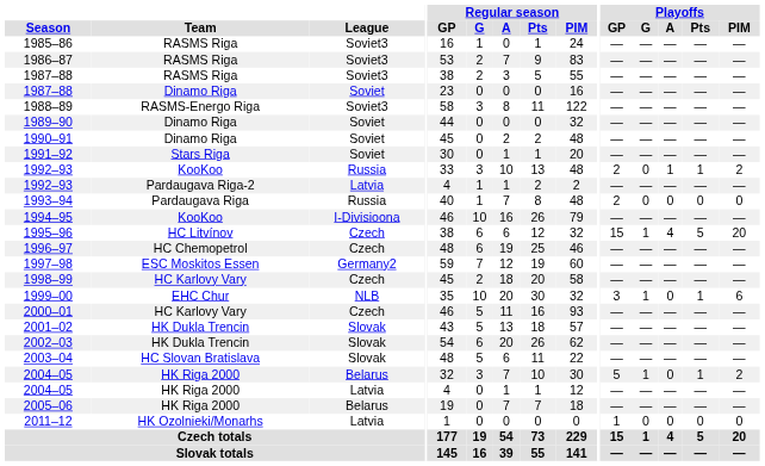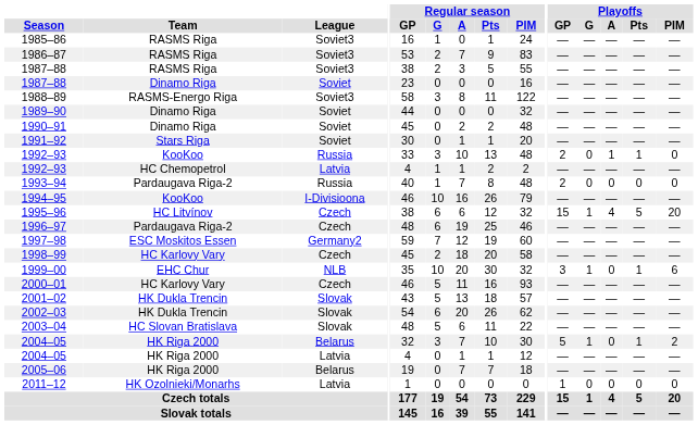 <table border="0" cellpadding="1" cellspacing="0" style="text-align:center; width:60em">
 <tr bgcolor="#e0e0e0">
 <th colspan="3" bgcolor="#ffffff"></th>
 <th rowspan="99" bgcolor="#ffffff"></th>
 <th colspan="5"><a href='#'>Regular season</a></th>
 <th rowspan="99" bgcolor="#ffffff"></th>
 <th colspan="5"><a href='#'>Playoffs</a></th>
 </tr>
 <tr bgcolor="#e0e0e0">
 <th><a href='#'>Season</a></th>
 <th>Team</th>
 <th>League</th>
 <th>GP</th>
 <th><a href='#'>G</a></th>
 <th><a href='#'>A</a></th>
 <th><a href='#'>Pts</a></th>
 <th><a href='#'>PIM</a></th>
 <th>GP</th>
 <th>G</th>
 <th>A</th>
 <th>Pts</th>
 <th>PIM</th>
 </tr>
 <tr>
 <td>1985–86</td>
 <td>RASMS Riga</td>
 <td>Soviet3</td>
 <td>16</td>
 <td>1</td>
 <td>0</td>
 <td>1</td>
 <td>24</td>
 <td>—</td>
 <td>—</td>
 <td>—</td>
 <td>—</td>
 <td>—</td>
 </tr>
 <tr bgcolor="#f0f0f0">
 <td>1986–87</td>
 <td>RASMS Riga</td>
 <td>Soviet3</td>
 <td>53</td>
 <td>2</td>
 <td>7</td>
 <td>9</td>
 <td>83</td>
 <td>—</td>
 <td>—</td>
 <td>—</td>
 <td>—</td>
 <td>—</td>
 </tr>
 <tr>
 <td>1987–88</td>
 <td>RASMS Riga</td>
 <td>Soviet3</td>
 <td>38</td>
 <td>2</td>
 <td>3</td>
 <td>5</td>
 <td>55</td>
 <td>—</td>
 <td>—</td>
 <td>—</td>
 <td>—</td>
 <td>—</td>
 </tr>
 <tr bgcolor="#f0f0f0">
 <td><a href='#'>1987–88</a></td>
 <td><a href='#'>Dinamo Riga</a></td>
 <td><a href='#'>Soviet</a></td>
 <td>23</td>
 <td>0</td>
 <td>0</td>
 <td>0</td>
 <td>16</td>
 <td>—</td>
 <td>—</td>
 <td>—</td>
 <td>—</td>
 <td>—</td>
 </tr>
 <tr>
 <td>1988–89</td>
 <td>RASMS-Energo Riga</td>
 <td>Soviet3</td>
 <td>58</td>
 <td>3</td>
 <td>8</td>
 <td>11</td>
 <td>122</td>
 <td>—</td>
 <td>—</td>
 <td>—</td>
 <td>—</td>
 <td>—</td>
 </tr>
 <tr bgcolor="#f0f0f0">
 <td><a href='#'>1989–90</a></td>
 <td>Dinamo Riga</td>
 <td>Soviet</td>
 <td>44</td>
 <td>0</td>
 <td>0</td>
 <td>0</td>
 <td>32</td>
 <td>—</td>
 <td>—</td>
 <td>—</td>
 <td>—</td>
 <td>—</td>
 </tr>
 <tr>
 <td><a href='#'>1990–91</a></td>
 <td>Dinamo Riga</td>
 <td>Soviet</td>
 <td>45</td>
 <td>0</td>
 <td>2</td>
 <td>2</td>
 <td>48</td>
 <td>—</td>
 <td>—</td>
 <td>—</td>
 <td>—</td>
 <td>—</td>
 </tr>
 <tr bgcolor="#f0f0f0">
 <td><a href='#'>1991–92</a></td>
 <td><a href='#'>Stars Riga</a></td>
 <td>Soviet</td>
 <td>30</td>
 <td>0</td>
 <td>1</td>
 <td>1</td>
 <td>20</td>
 <td>—</td>
 <td>—</td>
 <td>—</td>
 <td>—</td>
 <td>—</td>
 </tr>
 <tr>
 <td><a href='#'>1992–93</a></td>
 <td><a href='#'>KooKoo</a></td>
 <td><a href='#'>Russia</a></td>
 <td>33</td>
 <td>3</td>
 <td>10</td>
 <td>13</td>
 <td>48</td>
 <td>2</td>
 <td>0</td>
 <td>1</td>
 <td>1</td>
-<td>2</td>
+<td>0</td>
 </tr>
 <tr bgcolor="#f0f0f0">
 <td><a href='#'>1992–93</a></td>
-<td>Pardaugava Riga-2</td>
+<td>HC Chemopetrol</td>
 <td><a href='#'>Latvia</a></td>
 <td>4</td>
 <td>1</td>
 <td>1</td>
 <td>2</td>
 <td>2</td>
 <td>—</td>
 <td>—</td>
 <td>—</td>
 <td>—</td>
 <td>—</td>
 </tr>
 <tr>
 <td><a href='#'>1993–94</a></td>
-<td>Pardaugava Riga</td>
+<td>Pardaugava Riga-2</td>
 <td>Russia</td>
 <td>40</td>
 <td>1</td>
 <td>7</td>
 <td>8</td>
 <td>48</td>
 <td>2</td>
 <td>0</td>
 <td>0</td>
 <td>0</td>
 <td>0</td>
 </tr>
 <tr bgcolor="#f0f0f0">
 <td><a href='#'>1994–95</a></td>
 <td><a href='#'>KooKoo</a></td>
 <td><a href='#'>I-Divisioona</a></td>
 <td>46</td>
 <td>10</td>
 <td>16</td>
 <td>26</td>
 <td>79</td>
 <td>—</td>
 <td>—</td>
 <td>—</td>
 <td>—</td>
 <td>—</td>
 </tr>
 <tr>
 <td><a href='#'>1995–96</a></td>
 <td><a href='#'>HC Litvínov</a></td>
 <td><a href='#'>Czech</a></td>
 <td>38</td>
 <td>6</td>
 <td>6</td>
 <td>12</td>
 <td>32</td>
 <td>15</td>
 <td>1</td>
 <td>4</td>
 <td>5</td>
 <td>20</td>
 </tr>
 <tr bgcolor="#f0f0f0">
 <td><a href='#'>1996–97</a></td>
-<td>HC Chemopetrol</td>
+<td>Pardaugava Riga-2</td>
 <td>Czech</td>
 <td>48</td>
 <td>6</td>
 <td>19</td>
 <td>25</td>
 <td>46</td>
 <td>—</td>
 <td>—</td>
 <td>—</td>
 <td>—</td>
 <td>—</td>
 </tr>
 <tr>
 <td><a href='#'>1997–98</a></td>
 <td><a href='#'>ESC Moskitos Essen</a></td>
 <td><a href='#'>Germany2</a></td>
 <td>59</td>
 <td>7</td>
 <td>12</td>
 <td>19</td>
 <td>60</td>
 <td>—</td>
 <td>—</td>
 <td>—</td>
 <td>—</td>
 <td>—</td>
 </tr>
 <tr bgcolor="#f0f0f0">
 <td><a href='#'>1998–99</a></td>
 <td><a href='#'>HC Karlovy Vary</a></td>
 <td>Czech</td>
 <td>45</td>
 <td>2</td>
 <td>18</td>
 <td>20</td>
 <td>58</td>
 <td>—</td>
 <td>—</td>
 <td>—</td>
 <td>—</td>
 <td>—</td>
 </tr>
 <tr>
 <td><a href='#'>1999–00</a></td>
 <td><a href='#'>EHC Chur</a></td>
 <td><a href='#'>NLB</a></td>
 <td>35</td>
 <td>10</td>
 <td>20</td>
 <td>30</td>
 <td>32</td>
 <td>3</td>
 <td>1</td>
 <td>0</td>
 <td>1</td>
 <td>6</td>
 </tr>
 <tr bgcolor="#f0f0f0">
 <td><a href='#'>2000–01</a></td>
 <td>HC Karlovy Vary</td>
 <td>Czech</td>
 <td>46</td>
 <td>5</td>
 <td>11</td>
 <td>16</td>
 <td>93</td>
 <td>—</td>
 <td>—</td>
 <td>—</td>
 <td>—</td>
 <td>—</td>
 </tr>
 <tr>
 <td><a href='#'>2001–02</a></td>
 <td><a href='#'>HK Dukla Trencin</a></td>
 <td><a href='#'>Slovak</a></td>
 <td>43</td>
 <td>5</td>
 <td>13</td>
 <td>18</td>
 <td>57</td>
 <td>—</td>
 <td>—</td>
 <td>—</td>
 <td>—</td>
 <td>—</td>
 </tr>
 <tr bgcolor="#f0f0f0">
 <td><a href='#'>2002–03</a></td>
 <td>HK Dukla Trencin</td>
 <td>Slovak</td>
 <td>54</td>
 <td>6</td>
 <td>20</td>
 <td>26</td>
 <td>62</td>
 <td>—</td>
 <td>—</td>
 <td>—</td>
 <td>—</td>
 <td>—</td>
 </tr>
 <tr>
 <td><a href='#'>2003–04</a></td>
 <td><a href='#'>HC Slovan Bratislava</a></td>
 <td>Slovak</td>
 <td>48</td>
 <td>5</td>
 <td>6</td>
 <td>11</td>
 <td>22</td>
 <td>—</td>
 <td>—</td>
 <td>—</td>
 <td>—</td>
 <td>—</td>
 </tr>
 <tr bgcolor="#f0f0f0">
 <td><a href='#'>2004–05</a></td>
 <td><a href='#'>HK Riga 2000</a></td>
 <td><a href='#'>Belarus</a></td>
 <td>32</td>
 <td>3</td>
 <td>7</td>
 <td>10</td>
 <td>30</td>
 <td>5</td>
 <td>1</td>
 <td>0</td>
 <td>1</td>
 <td>2</td>
 </tr>
 <tr>
 <td><a href='#'>2004–05</a></td>
 <td>HK Riga 2000</td>
 <td>Latvia</td>
 <td>4</td>
 <td>0</td>
 <td>1</td>
 <td>1</td>
 <td>12</td>
 <td>—</td>
 <td>—</td>
 <td>—</td>
 <td>—</td>
 <td>—</td>
 </tr>
 <tr bgcolor="#f0f0f0">
 <td><a href='#'>2005–06</a></td>
 <td>HK Riga 2000</td>
 <td>Belarus</td>
 <td>19</td>
 <td>0</td>
 <td>7</td>
 <td>7</td>
 <td>18</td>
 <td>—</td>
 <td>—</td>
 <td>—</td>
 <td>—</td>
 <td>—</td>
 </tr>
 <tr>
 <td><a href='#'>2011–12</a></td>
 <td><a href='#'>HK Ozolnieki/Monarhs</a></td>
 <td>Latvia</td>
 <td>1</td>
 <td>0</td>
 <td>0</td>
 <td>0</td>
 <td>0</td>
 <td>1</td>
 <td>0</td>
 <td>0</td>
 <td>0</td>
 <td>0</td>
 </tr>
 <tr>
 </tr>
 <tr ALIGN="center" bgcolor="#e0e0e0">
 <th colspan="3">Czech totals</th>
 <th ALIGN="center">177</th>
 <th ALIGN="center">19</th>
 <th ALIGN="center">54</th>
 <th ALIGN="center">73</th>
 <th ALIGN="center">229</th>
 <th ALIGN="center">15</th>
 <th ALIGN="center">1</th>
 <th ALIGN="center">4</th>
 <th ALIGN="center">5</th>
 <th ALIGN="center">20</th>
 </tr>
 <tr>
 </tr>
 <tr ALIGN="center" bgcolor="#e0e0e0">
 <th colspan="3">Slovak totals</th>
 <th ALIGN="center">145</th>
 <th ALIGN="center">16</th>
 <th ALIGN="center">39</th>
 <th ALIGN="center">55</th>
 <th ALIGN="center">141</th>
 <th ALIGN="center">—</th>
 <th ALIGN="center">—</th>
 <th ALIGN="center">—</th>
 <th ALIGN="center">—</th>
 <th ALIGN="center">—</th>
 </tr>
 </table>
